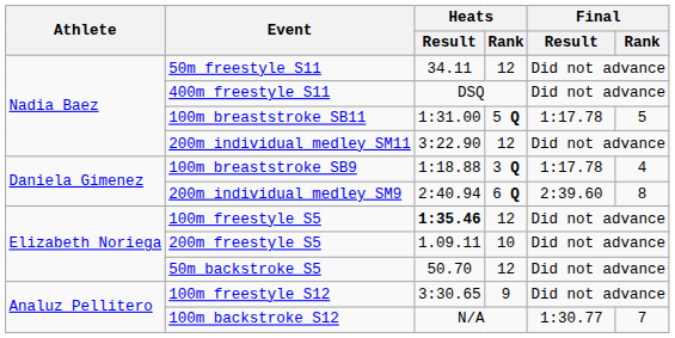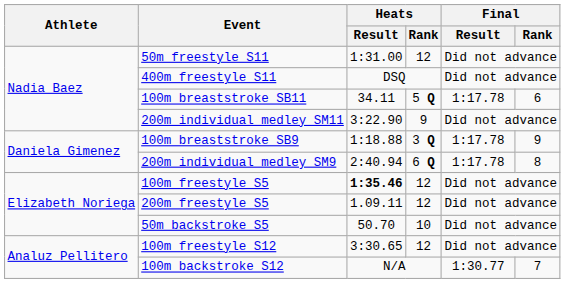 <table class=wikitable style="font-size:90%">
 <tr>
 <th rowspan="2">Athlete</th>
 <th rowspan="2">Event</th>
 <th colspan="2">Heats</th>
 <th colspan="2">Final</th>
 </tr>
 <tr>
 <th>Result</th>
 <th>Rank</th>
 <th>Result</th>
 <th>Rank</th>
 </tr>
 <tr align=center>
 <td align=left rowspan=4><a href='#'>Nadia Baez</a></td>
 <td align=left><a href='#'>50m freestyle S11</a></td>
-<td>34.11</td>
+<td>1:31.00</td>
 <td>12</td>
 <td colspan="2">Did not advance</td>
 </tr>
 <tr align=center>
 <td align=left><a href='#'>400m freestyle S11</a></td>
 <td colspan="2">DSQ</td>
 <td colspan="2">Did not advance</td>
 </tr>
 <tr align=center>
 <td align=left><a href='#'>100m breaststroke SB11</a></td>
-<td>1:31.00</td>
+<td>34.11</td>
 <td>5 <strong>Q</strong></td>
 <td>1:17.78</td>
-<td>5</td>
+<td>6</td>
 </tr>
 <tr align=center>
 <td align=left><a href='#'>200m individual medley SM11</a></td>
 <td>3:22.90</td>
-<td>12</td>
+<td>9</td>
 <td colspan="2">Did not advance</td>
 </tr>
 <tr align=center>
 <td align=left rowspan=2><a href='#'>Daniela Gimenez</a></td>
 <td align=left><a href='#'>100m breaststroke SB9</a></td>
 <td>1:18.88</td>
 <td>3 <strong>Q</strong></td>
 <td>1:17.78</td>
-<td>4</td>
+<td>9</td>
 </tr>
 <tr align=center>
 <td align=left><a href='#'>200m individual medley SM9</a></td>
 <td>2:40.94</td>
 <td>6 <strong>Q</strong></td>
-<td>2:39.60</td>
+<td>1:17.78</td>
 <td>8</td>
 </tr>
 <tr align=center>
 <td align=left rowspan=3><a href='#'>Elizabeth Noriega</a></td>
 <td align=left><a href='#'>100m freestyle S5</a></td>
 <td><strong>1:35.46</strong></td>
 <td>12</td>
 <td colspan="2">Did not advance</td>
 </tr>
 <tr align=center>
 <td align=left><a href='#'>200m freestyle S5</a></td>
 <td>1.09.11</td>
-<td>10</td>
+<td>12</td>
 <td colspan="2">Did not advance</td>
 </tr>
 <tr align=center>
 <td align=left><a href='#'>50m backstroke S5</a></td>
 <td>50.70</td>
-<td>12</td>
+<td>10</td>
 <td colspan="2">Did not advance</td>
 </tr>
 <tr align=center>
 <td align=left rowspan=2><a href='#'>Analuz Pellitero</a></td>
 <td align=left><a href='#'>100m freestyle S12</a></td>
 <td>3:30.65</td>
-<td>9</td>
+<td>12</td>
 <td colspan="2">Did not advance</td>
 </tr>
 <tr align=center>
 <td align=left><a href='#'>100m backstroke S12</a></td>
 <td colspan="2">N/A</td>
 <td>1:30.77</td>
 <td>7</td>
 </tr>
 </table>
